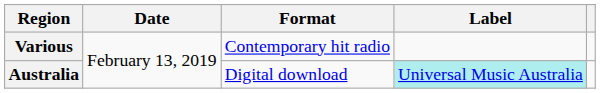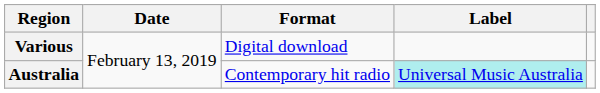 <table class="wikitable plainrowheaders">
 <tr>
 <th scope="col">Region</th>
 <th scope="col">Date</th>
 <th scope="col">Format</th>
 <th scope="col">Label</th>
 <th scope="col" colspan="1"></th>
 </tr>
 <tr>
 <th scope="row">Various</th>
 <td rowspan="2">February 13, 2019</td>
-<td><a href='#'>Contemporary hit radio</a></td>
+<td><a href='#'>Digital download</a></td>
 <td></td>
 <td></td>
 </tr>
 <tr>
 <th scope="row">Australia</th>
-<td><a href='#'>Digital download</a></td>
+<td><a href='#'>Contemporary hit radio</a></td>
 <td style="background: paleturquoise;"><a href='#'>Universal Music Australia</a></td>
 <td></td>
 </tr>
 </table>
